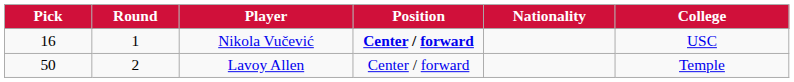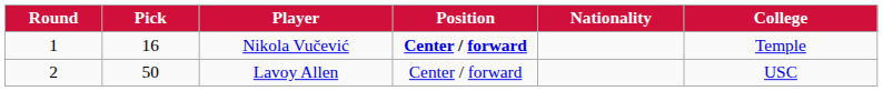 <table class="wikitable sortable sortable">
 <tr>
+<th style="background:#D0103A; color:white" width="10%">Round</th>
 <th style="background:#D0103A; color:white" width="10%">Pick</th>
-<th style="background:#D0103A; color:white" width="10%">Round</th>
 <th style="background:#D0103A; color:white" width="20%">Player</th>
 <th style="background:#D0103A; color:white" width="15%">Position</th>
 <th style="background:#D0103A; color:white" width="15%">Nationality</th>
 <th style="background:#D0103A; color:white" width="20%">College</th>
 </tr>
 <tr style="text-align: center">
+<td>1</td>
 <td>16</td>
-<td>1</td>
 <td><a href='#'>Nikola Vučević</a></td>
 <td><strong><a href='#'>Center</a> / <a href='#'>forward</a></strong></td>
 <td></td>
-<td><a href='#'>USC</a></td>
+<td><a href='#'>Temple</a></td>
 </tr>
 <tr style="text-align: center">
+<td>2</td>
 <td>50</td>
-<td>2</td>
 <td><a href='#'>Lavoy Allen</a></td>
 <td><a href='#'>Center</a> / <a href='#'>forward</a></td>
 <td></td>
-<td><a href='#'>Temple</a></td>
+<td><a href='#'>USC</a></td>
 </tr>
 </table>
